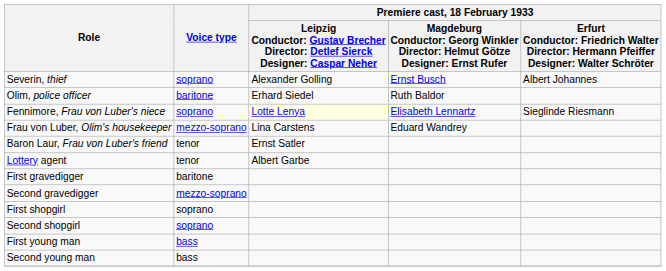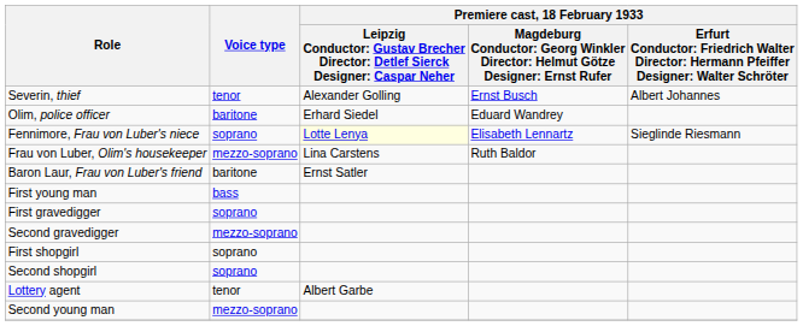 <table class="wikitable">
 <tr>
 <th rowspan=2>Role</th>
 <th rowspan=2><a href='#'>Voice type</a></th>
 <th colspan=3>Premiere cast, 18 February 1933</th>
 </tr>
 <tr>
 <th>Leipzig<br>Conductor: <a href='#'>Gustav Brecher</a><br>Director: <a href='#'>Detlef Sierck</a><br>Designer: <a href='#'>Caspar Neher</a></th>
 <th>Magdeburg<br>Conductor: Georg Winkler<br>Director: Helmut Götze<br>Designer: Ernst Rufer</th>
 <th>Erfurt<br>Conductor: Friedrich Walter<br>Director: Hermann Pfeiffer<br>Designer: Walter Schröter</th>
 </tr>
 <tr>
 <td>Severin, <em>thief</em></td>
-<td><a href='#'>soprano</a></td>
+<td><a href='#'>tenor</a></td>
 <td>Alexander Golling</td>
 <td><a href='#'>Ernst Busch</a></td>
 <td>Albert Johannes</td>
 </tr>
 <tr>
 <td>Olim, <em>police officer</em></td>
 <td><a href='#'>baritone</a></td>
 <td>Erhard Siedel</td>
-<td>Ruth Baldor</td>
+<td>Eduard Wandrey</td>
 <td></td>
 </tr>
 <tr>
 <td>Fennimore, <em>Frau von Luber's niece</em></td>
 <td><a href='#'>soprano</a></td>
 <td style="background: lightyellow;"><a href='#'>Lotte Lenya</a></td>
 <td><a href='#'>Elisabeth Lennartz</a></td>
 <td>Sieglinde Riesmann</td>
 </tr>
 <tr>
 <td>Frau von Luber, <em>Olim's housekeeper</em></td>
 <td><a href='#'>mezzo-soprano</a></td>
 <td>Lina Carstens</td>
-<td>Eduard Wandrey</td>
+<td>Ruth Baldor</td>
 <td></td>
 </tr>
 <tr>
 <td>Baron Laur, <em>Frau von Luber's friend</em></td>
-<td>tenor</td>
+<td>baritone</td>
 <td>Ernst Satler</td>
 <td></td>
 <td></td>
 </tr>
 <tr>
-<td><a href='#'>Lottery</a> agent</td>
-<td>tenor</td>
-<td>Albert Garbe</td>
+<td>First young man</td>
+<td><a href='#'>bass</a></td>
+<td></td>
 <td></td>
 <td></td>
 </tr>
 <tr>
 <td>First gravedigger</td>
-<td>baritone</td>
+<td><a href='#'>soprano</a></td>
 <td></td>
 <td></td>
 <td></td>
 </tr>
 <tr>
 <td>Second gravedigger</td>
 <td><a href='#'>mezzo-soprano</a></td>
 <td></td>
 <td></td>
 <td></td>
 </tr>
 <tr>
 <td>First shopgirl</td>
 <td>soprano</td>
 <td></td>
 <td></td>
 <td></td>
 </tr>
 <tr>
 <td>Second shopgirl</td>
 <td><a href='#'>soprano</a></td>
 <td></td>
 <td></td>
 <td></td>
 </tr>
 <tr>
-<td>First young man</td>
-<td><a href='#'>bass</a></td>
-<td></td>
+<td><a href='#'>Lottery</a> agent</td>
+<td>tenor</td>
+<td>Albert Garbe</td>
 <td></td>
 <td></td>
 </tr>
 <tr>
 <td>Second young man</td>
-<td>bass</td>
+<td><a href='#'>mezzo-soprano</a></td>
 <td></td>
 <td></td>
 <td></td>
 </tr>
 <tr>
 </tr>
 </table>
